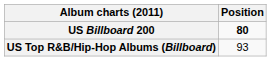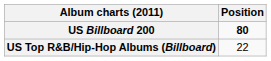 <table class="wikitable sortable plainrowheaders" style="text-align:center">
 <tr>
 <th scope="col">Album charts (2011)</th>
 <th scope="col">Position</th>
 </tr>
 <tr>
 <th scope="row">US <em>Billboard</em> 200</th>
 <td><strong>80</strong></td>
 </tr>
 <tr>
 <th scope="row">US Top R&B/Hip-Hop Albums (<em>Billboard</em>)</th>
-<td>93</td>
+<td>22</td>
 </tr>
 </table>
